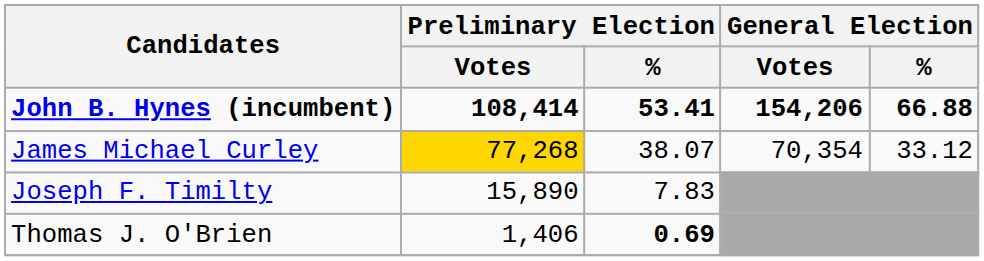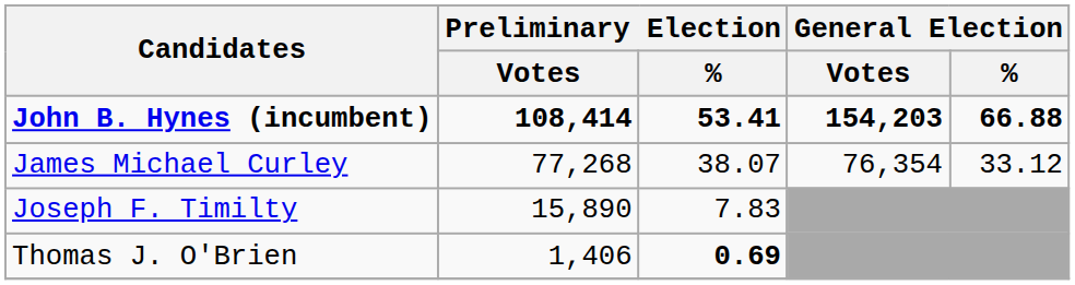 <table class=wikitable>
 <tr>
 <th colspan=1 rowspan=2><strong>Candidates</strong></th>
 <th colspan=2><strong>Preliminary Election</strong></th>
 <th colspan=2><strong>General Election</strong></th>
 </tr>
 <tr>
 <th>Votes</th>
 <th>%</th>
 <th>Votes</th>
 <th>%</th>
 </tr>
 <tr>
 <td><strong><a href='#'>John B. Hynes</a> (incumbent)</strong></td>
 <td align="right"><strong>108,414</strong></td>
 <td align="right"><strong>53.41</strong></td>
-<td align="right"><strong>154,206</strong></td>
+<td align="right"><strong>154,203</strong></td>
 <td align="right"><strong>66.88</strong></td>
 </tr>
 <tr>
 <td><a href='#'>James Michael Curley</a></td>
-<td align="right" style="background: gold;">77,268</td>
+<td align="right">77,268</td>
 <td align="right">38.07</td>
-<td align="right">70,354</td>
+<td align="right">76,354</td>
 <td align="right">33.12</td>
 </tr>
 <tr>
 <td><a href='#'>Joseph F. Timilty</a></td>
 <td align="right">15,890</td>
 <td align="right">7.83</td>
 <td colspan=2 bgcolor= darkgray></td>
 </tr>
 <tr>
 <td>Thomas J. O'Brien</td>
 <td align="right">1,406</td>
 <td align="right"><strong>0.69</strong></td>
 <td colspan=2 bgcolor= darkgray></td>
 </tr>
 <tr>
 </tr>
 </table>
